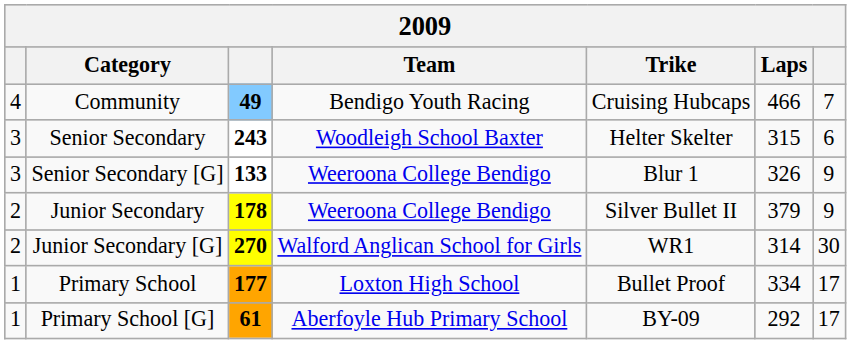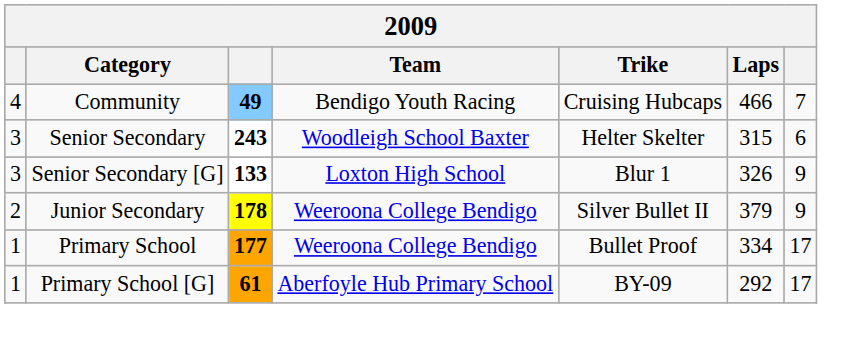 <table class="wikitable" style="font-size: 85%; text-align:center">
 <tr>
 <th colspan="7" width="300"><big>2009</big></th>
 </tr>
 <tr>
 <th style="background:#ccfwidth:2.5%"></th>
 <th style="background:#ccfwidth:19%">Category</th>
 <th valign="middle" style="background:#ccfwidth:3.5%"></th>
 <th style="background:#ccfwidth:32%">Team</th>
 <th style="background:#ccfwidth:32%">Trike</th>
 <th style="background:#ccfwidth:5%">Laps</th>
 <th style="background:#ccfwidth:6%"></th>
 </tr>
 <tr>
 <td>4</td>
 <td>Community</td>
 <td bgcolor=#82CAFF><strong>49</strong></td>
 <td> Bendigo Youth Racing</td>
 <td>Cruising Hubcaps</td>
 <td>466</td>
 <td>7</td>
 </tr>
 <tr>
 <td>3</td>
 <td>Senior Secondary</td>
 <td bgcolor="#FFFFFF"><strong>243</strong></td>
 <td> <a href='#'>Woodleigh School Baxter</a></td>
 <td>Helter Skelter</td>
 <td>315</td>
 <td>6</td>
 </tr>
 <tr>
 <td>3</td>
 <td>Senior Secondary [G]</td>
 <td bgcolor="#FFFFFF"><strong>133</strong></td>
-<td> <a href='#'>Weeroona College Bendigo</a></td>
+<td> <a href='#'>Loxton High School</a></td>
 <td>Blur 1</td>
 <td>326</td>
 <td>9</td>
 </tr>
 <tr>
 <td>2</td>
 <td>Junior Secondary</td>
 <td bgcolor="#FFFF00"><strong>178</strong></td>
 <td> <a href='#'>Weeroona College Bendigo</a></td>
 <td>Silver Bullet II</td>
 <td>379</td>
 <td>9</td>
 </tr>
 <tr>
-<td>2</td>
-<td>Junior Secondary [G]</td>
-<td bgcolor="#FFFF00"><strong>270</strong></td>
-<td> <a href='#'>Walford Anglican School for Girls</a></td>
-<td>WR1</td>
-<td>314</td>
-<td>30</td>
-</tr>
-<tr>
 <td>1</td>
 <td>Primary School</td>
 <td bgcolor="#FFA500"><strong>177</strong></td>
-<td> <a href='#'>Loxton High School</a></td>
+<td> <a href='#'>Weeroona College Bendigo</a></td>
 <td>Bullet Proof</td>
 <td>334</td>
 <td>17</td>
 </tr>
 <tr>
 <td>1</td>
 <td>Primary School [G]</td>
 <td bgcolor="#FFA500"><strong>61</strong></td>
 <td> <a href='#'>Aberfoyle Hub Primary School</a></td>
 <td>BY-09</td>
 <td>292</td>
 <td>17</td>
 </tr>
 </table>
